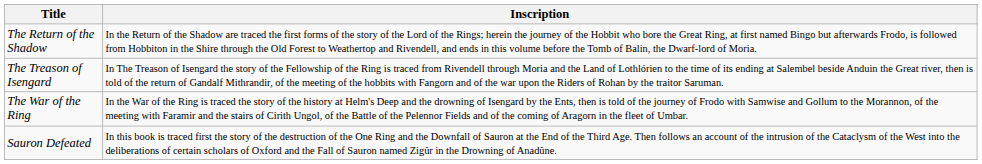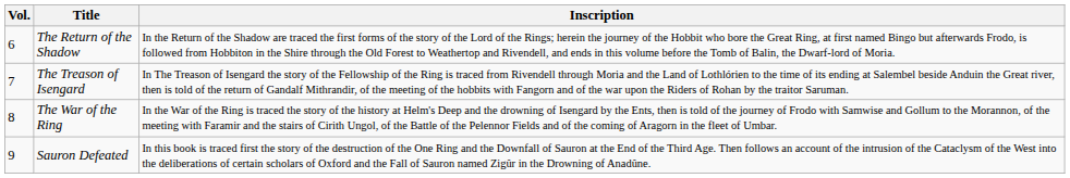 <table class="wikitable">
 <tr>
+<th>Vol.</th>
 <th>Title</th>
 <th>Inscription</th>
 </tr>
 <tr>
+<td>6</td>
 <td><em>The Return of the Shadow</em></td>
 <td><small>In the Return of the Shadow are traced the first forms of the story of the Lord of the Rings; herein the journey of the Hobbit who bore the Great Ring, at first named Bingo but afterwards Frodo, is followed from Hobbiton in the Shire through the Old Forest to Weathertop and Rivendell, and ends in this volume before the Tomb of Balin, the Dwarf-lord of Moria.</small></td>
 </tr>
 <tr>
+<td>7</td>
 <td><em>The Treason of Isengard</em></td>
 <td><small>In The Treason of Isengard the story of the Fellowship of the Ring is traced from Rivendell through Moria and the Land of Lothlórien to the time of its ending at Salembel beside Anduin the Great river, then is told of the return of Gandalf Mithrandir, of the meeting of the hobbits with Fangorn and of the war upon the Riders of Rohan by the traitor Saruman.</small></td>
 </tr>
 <tr>
+<td>8</td>
 <td><em>The War of the Ring</em></td>
 <td><small>In the War of the Ring is traced the story of the history at Helm's Deep and the drowning of Isengard by the Ents, then is told of the journey of Frodo with Samwise and Gollum to the Morannon, of the meeting with Faramir and the stairs of Cirith Ungol, of the Battle of the Pelennor Fields and of the coming of Aragorn in the fleet of Umbar.</small></td>
 </tr>
 <tr>
+<td>9</td>
 <td><em>Sauron Defeated</em></td>
 <td><small>In this book is traced first the story of the destruction of the One Ring and the Downfall of Sauron at the End of the Third Age. Then follows an account of the intrusion of the Cataclysm of the West into the deliberations of certain scholars of Oxford and the Fall of Sauron named Zigûr in the Drowning of Anadûne.</small></td>
 </tr>
 </table>
